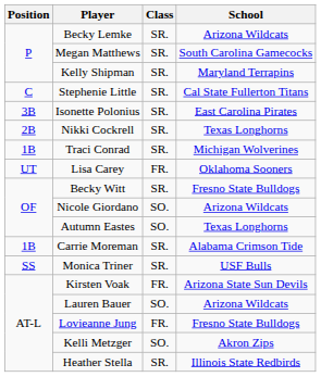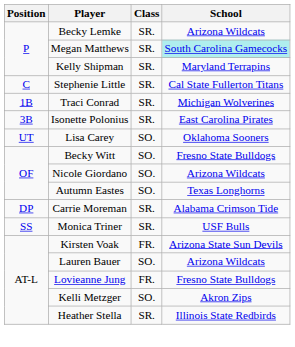 <table class="wikitable">
 <tr>
 <th>Position</th>
 <th>Player</th>
 <th>Class</th>
 <th>School</th>
 </tr>
 <tr align=center>
 <td rowspan=3><a href='#'>P</a></td>
 <td>Becky Lemke</td>
 <td>SR.</td>
 <td><a href='#'>Arizona Wildcats</a></td>
 </tr>
 <tr align=center>
 <td>Megan Matthews</td>
 <td>SR.</td>
-<td><a href='#'>South Carolina Gamecocks</a></td>
+<td style="background: paleturquoise;"><a href='#'>South Carolina Gamecocks</a></td>
 </tr>
 <tr align=center>
 <td>Kelly Shipman</td>
 <td>SR.</td>
 <td><a href='#'>Maryland Terrapins</a></td>
 </tr>
 <tr align=center>
 <td rowspan=1><a href='#'>C</a></td>
 <td>Stephenie Little</td>
 <td>SR.</td>
 <td><a href='#'>Cal State Fullerton Titans</a></td>
 </tr>
 <tr align=center>
+<td rowspan=1><a href='#'>1B</a></td>
+<td>Traci Conrad</td>
+<td>SR.</td>
+<td><a href='#'>Michigan Wolverines</a></td>
+</tr>
+<tr align=center>
 <td rowspan=1><a href='#'>3B</a></td>
 <td>Isonette Polonius</td>
 <td>SR.</td>
 <td><a href='#'>East Carolina Pirates</a></td>
 </tr>
 <tr align=center>
-<td rowspan=1><a href='#'>2B</a></td>
-<td>Nikki Cockrell</td>
-<td>SR.</td>
-<td><a href='#'>Texas Longhorns</a></td>
-</tr>
-<tr align=center>
-<td rowspan=1><a href='#'>1B</a></td>
-<td>Traci Conrad</td>
-<td>SR.</td>
-<td><a href='#'>Michigan Wolverines</a></td>
-</tr>
-<tr align=center>
 <td rowspan=1><a href='#'>UT</a></td>
 <td>Lisa Carey</td>
-<td>FR.</td>
+<td>SO.</td>
 <td><a href='#'>Oklahoma Sooners</a></td>
 </tr>
 <tr align=center>
 <td rowspan=3><a href='#'>OF</a></td>
 <td>Becky Witt</td>
-<td>SR.</td>
+<td>SO.</td>
 <td><a href='#'>Fresno State Bulldogs</a></td>
 </tr>
 <tr align=center>
 <td>Nicole Giordano</td>
 <td>SO.</td>
 <td><a href='#'>Arizona Wildcats</a></td>
 </tr>
 <tr align=center>
 <td>Autumn Eastes</td>
 <td>SO.</td>
 <td><a href='#'>Texas Longhorns</a></td>
 </tr>
 <tr align=center>
-<td rowspan=1><a href='#'>1B</a></td>
+<td rowspan=1><a href='#'>DP</a></td>
 <td>Carrie Moreman</td>
 <td>SR.</td>
 <td><a href='#'>Alabama Crimson Tide</a></td>
 </tr>
 <tr align=center>
 <td rowspan=1><a href='#'>SS</a></td>
 <td>Monica Triner</td>
 <td>SR.</td>
 <td><a href='#'>USF Bulls</a></td>
 </tr>
 <tr align=center>
 <td rowspan=6>AT-L</td>
 <td>Kirsten Voak</td>
 <td>FR.</td>
 <td><a href='#'>Arizona State Sun Devils</a></td>
 </tr>
 <tr align=center>
 <td>Lauren Bauer</td>
 <td>SO.</td>
 <td><a href='#'>Arizona Wildcats</a></td>
 </tr>
 <tr align=center>
 <td><a href='#'>Lovieanne Jung</a></td>
 <td>FR.</td>
 <td><a href='#'>Fresno State Bulldogs</a></td>
 </tr>
 <tr align=center>
 <td>Kelli Metzger</td>
 <td>SO.</td>
 <td><a href='#'>Akron Zips</a></td>
 </tr>
 <tr align=center>
 <td>Heather Stella</td>
 <td>SR.</td>
 <td><a href='#'>Illinois State Redbirds</a></td>
 </tr>
 </table>
